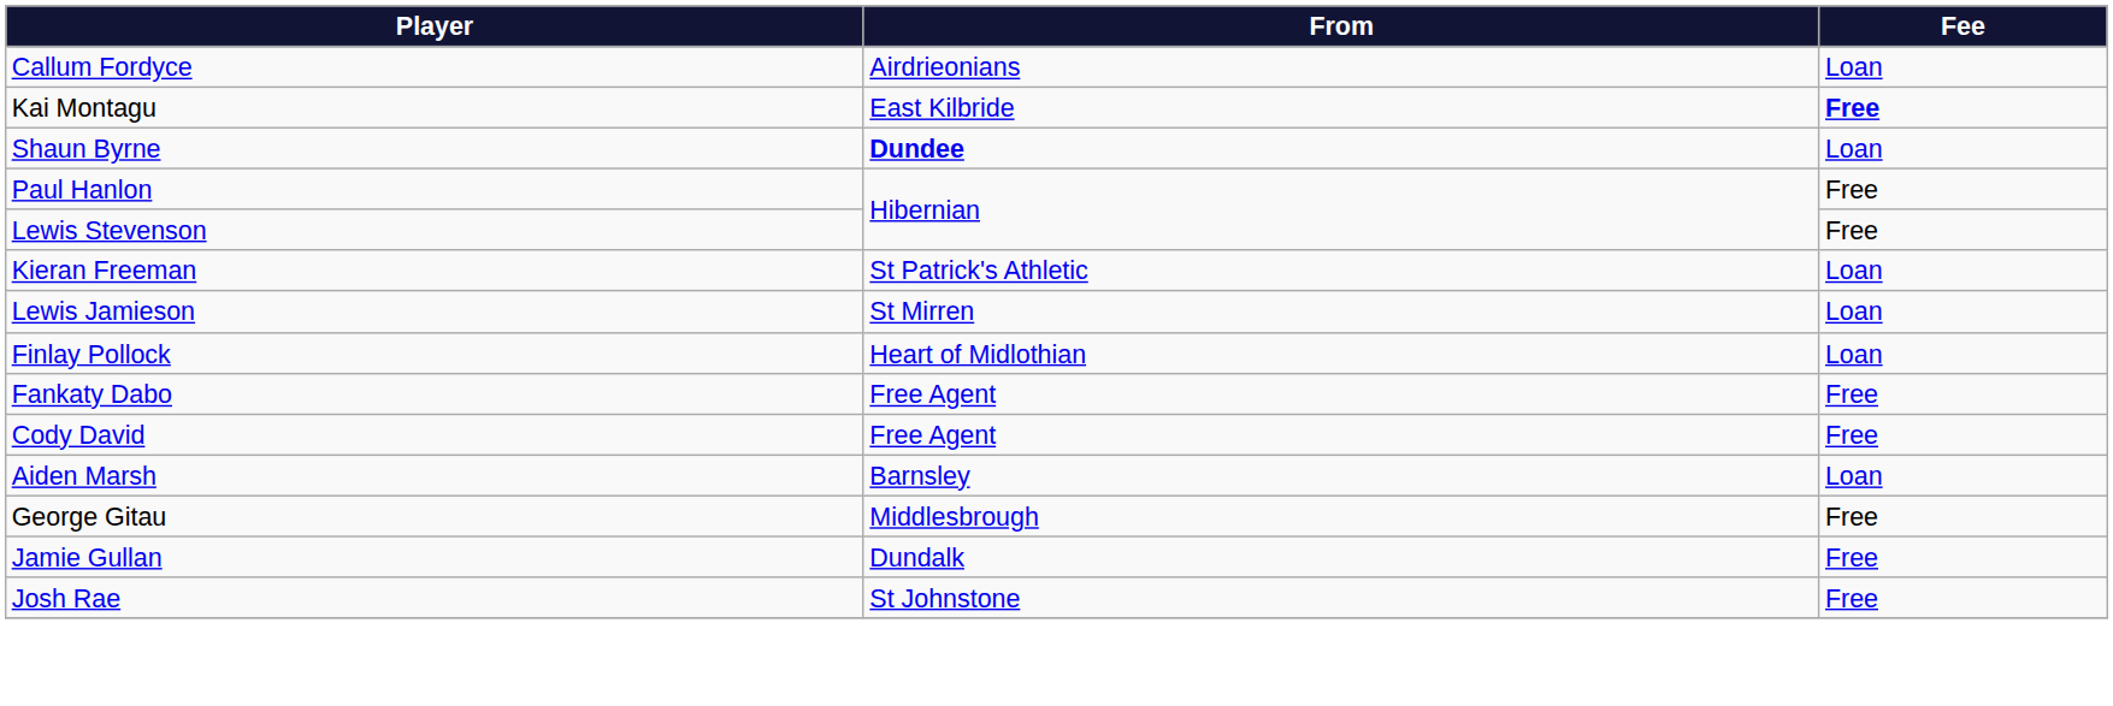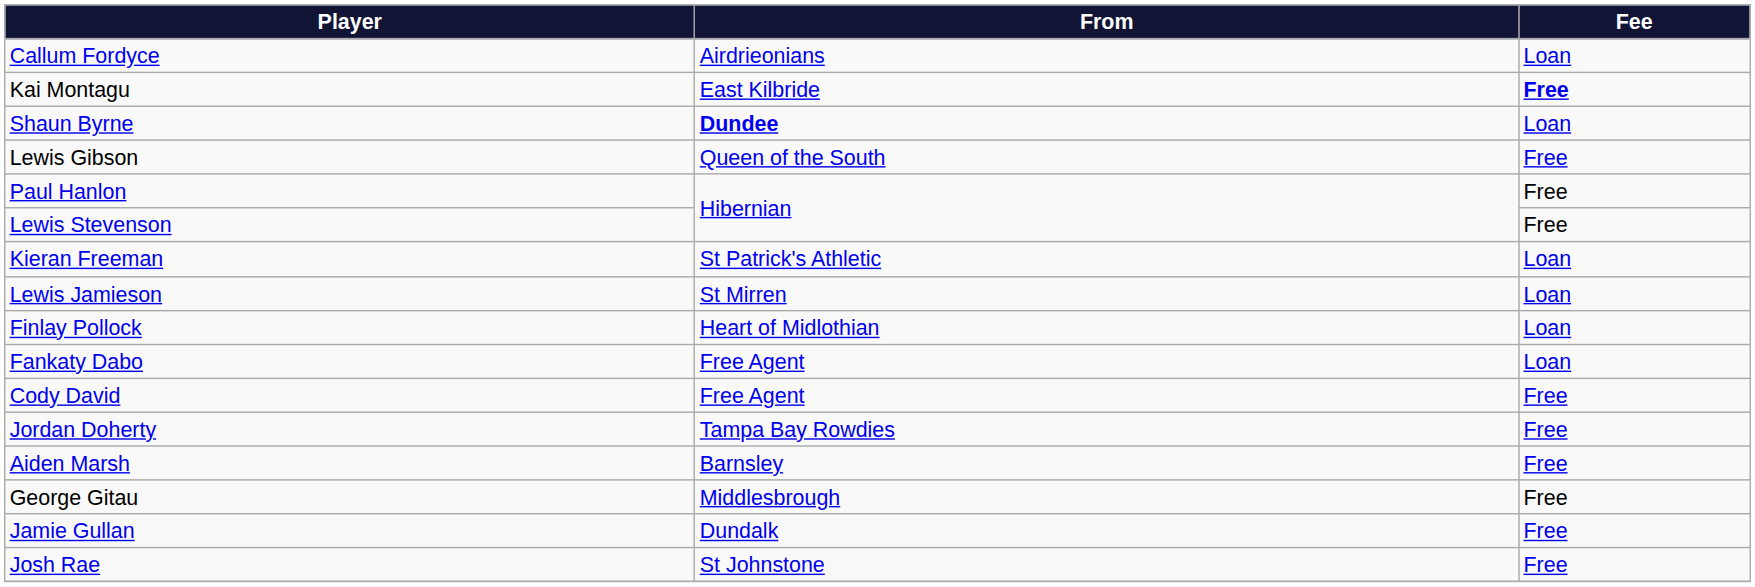 <table class="wikitable" style="text-align:center; font-size:95%;width:98%; text-align:left">
 <tr>
 <th style="background:#121436;color:white;"><strong>Player</strong></th>
 <th style="background:#121436;color:white;"><strong>From</strong></th>
 <th style="background:#121436;color:white;"><strong>Fee</strong></th>
 </tr>
 <tr>
 <td> <a href='#'>Callum Fordyce</a></td>
 <td> <a href='#'>Airdrieonians</a></td>
 <td><a href='#'>Loan</a></td>
 </tr>
 <tr>
 <td> Kai Montagu</td>
 <td> <a href='#'>East Kilbride</a></td>
 <td><strong><a href='#'>Free</a></strong></td>
 </tr>
 <tr>
 <td> <a href='#'>Shaun Byrne</a></td>
 <td><strong> <a href='#'>Dundee</a></strong></td>
 <td><a href='#'>Loan</a></td>
+</tr>
+<tr>
+<td> Lewis Gibson</td>
+<td> <a href='#'>Queen of the South</a></td>
+<td><a href='#'>Free</a></td>
 </tr>
 <tr>
 <td> <a href='#'>Paul Hanlon</a></td>
 <td rowspan=2> <a href='#'>Hibernian</a></td>
 <td>Free</td>
 </tr>
 <tr>
 <td> <a href='#'>Lewis Stevenson</a></td>
 <td>Free</td>
 </tr>
 <tr>
 <td> <a href='#'>Kieran Freeman</a></td>
 <td> <a href='#'>St Patrick's Athletic</a></td>
 <td><a href='#'>Loan</a></td>
 </tr>
 <tr>
 <td> <a href='#'>Lewis Jamieson</a></td>
 <td> <a href='#'>St Mirren</a></td>
 <td><a href='#'>Loan</a></td>
 </tr>
 <tr>
 <td> <a href='#'>Finlay Pollock</a></td>
 <td> <a href='#'>Heart of Midlothian</a></td>
 <td><a href='#'>Loan</a></td>
 </tr>
 <tr>
 <td> <a href='#'>Fankaty Dabo</a></td>
 <td><a href='#'>Free Agent</a></td>
-<td><a href='#'>Free</a></td>
+<td><a href='#'>Loan</a></td>
 </tr>
 <tr>
 <td> <a href='#'>Cody David</a></td>
 <td><a href='#'>Free Agent</a></td>
 <td><a href='#'>Free</a></td>
 </tr>
 <tr>
+<td> <a href='#'>Jordan Doherty</a></td>
+<td> <a href='#'>Tampa Bay Rowdies</a></td>
+<td><a href='#'>Free</a></td>
+</tr>
+<tr>
 <td> <a href='#'>Aiden Marsh</a></td>
 <td> <a href='#'>Barnsley</a></td>
-<td><a href='#'>Loan</a></td>
+<td><a href='#'>Free</a></td>
 </tr>
 <tr>
 <td> George Gitau</td>
 <td> <a href='#'>Middlesbrough</a></td>
 <td>Free</td>
 </tr>
 <tr>
 <td> <a href='#'>Jamie Gullan</a></td>
 <td> <a href='#'>Dundalk</a></td>
 <td><a href='#'>Free</a></td>
 </tr>
 <tr>
 <td> <a href='#'>Josh Rae</a></td>
 <td> <a href='#'>St Johnstone</a></td>
 <td><a href='#'>Free</a></td>
 </tr>
 <tr>
 </tr>
 </table>
